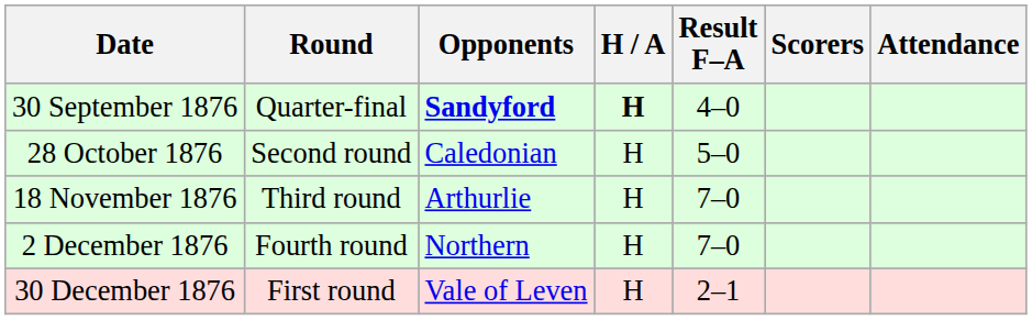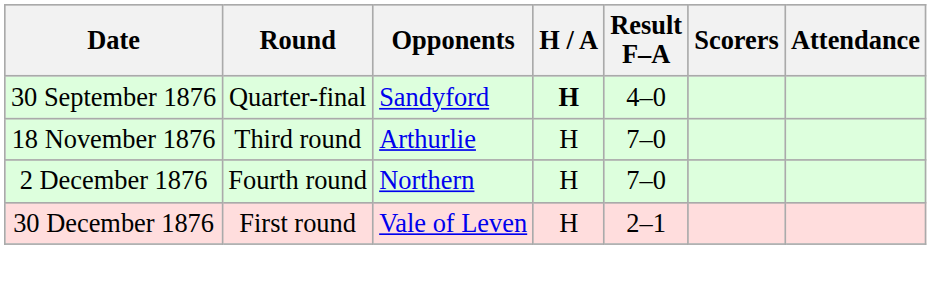 <table class="wikitable" style="text-align:center">
 <tr>
 <th>Date</th>
 <th>Round</th>
 <th>Opponents</th>
 <th>H / A</th>
 <th>Result<br>F–A</th>
 <th>Scorers</th>
 <th>Attendance</th>
 </tr>
 <tr bgcolor=#ddffdd>
 <td>30 September 1876</td>
 <td>Quarter-final</td>
-<td align="left"><strong><a href='#'>Sandyford</a></strong></td>
+<td align="left"><a href='#'>Sandyford</a></td>
 <td><strong>H</strong></td>
 <td>4–0</td>
-<td></td>
-<td></td>
-</tr>
-<tr bgcolor=#ddffdd>
-<td>28 October 1876</td>
-<td>Second round</td>
-<td align="left"><a href='#'>Caledonian</a></td>
-<td>H</td>
-<td>5–0</td>
 <td></td>
 <td></td>
 </tr>
 <tr bgcolor=#ddffdd>
 <td>18 November 1876</td>
 <td>Third round</td>
 <td align="left"><a href='#'>Arthurlie</a></td>
 <td>H</td>
 <td>7–0</td>
 <td></td>
 <td></td>
 </tr>
 <tr bgcolor=#ddffdd>
 <td>2 December 1876</td>
 <td>Fourth round</td>
 <td align="left"><a href='#'>Northern</a></td>
 <td>H</td>
 <td>7–0</td>
 <td></td>
 <td></td>
 </tr>
 <tr bgcolor=#ffdddd>
 <td>30 December 1876</td>
 <td>First round</td>
 <td align="left"><a href='#'>Vale of Leven</a></td>
 <td>H</td>
 <td>2–1</td>
 <td></td>
 <td></td>
 </tr>
 </table>
